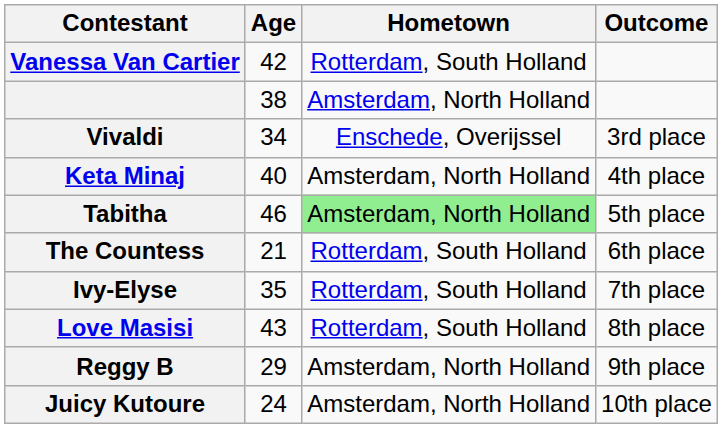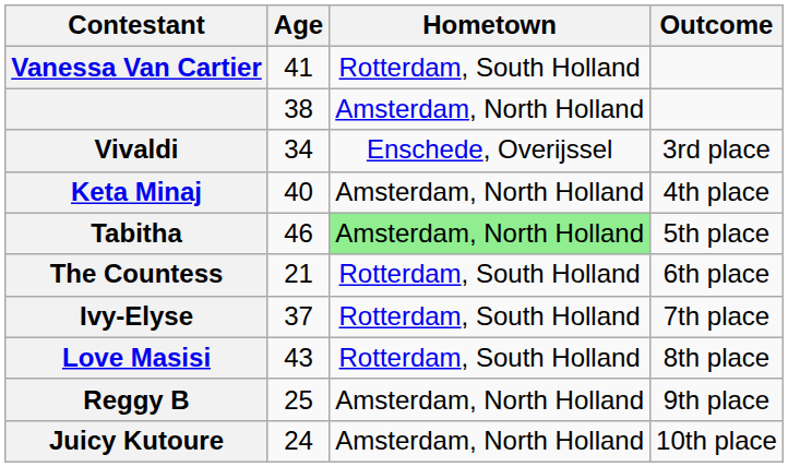 <table class="wikitable sortable" style="text-align:center;">
 <tr>
 <th scope="col">Contestant</th>
 <th scope="col">Age</th>
 <th scope="col">Hometown</th>
 <th scope="col">Outcome</th>
 </tr>
 <tr>
 <th nowrap scope="row"><a href='#'>Vanessa Van Cartier</a></th>
-<td>42</td>
+<td>41</td>
 <td><a href='#'>Rotterdam</a>, South Holland</td>
 <td></td>
 </tr>
 <tr>
 <th scope="row"></th>
 <td>38</td>
 <td nowrap><a href='#'>Amsterdam</a>, North Holland</td>
 <td></td>
 </tr>
 <tr>
 <th scope="row">Vivaldi</th>
 <td>34</td>
 <td><a href='#'>Enschede</a>, Overijssel</td>
 <td>3rd place</td>
 </tr>
 <tr>
 <th scope="row"><a href='#'>Keta Minaj</a></th>
 <td>40</td>
 <td>Amsterdam, North Holland</td>
 <td>4th place</td>
 </tr>
 <tr>
 <th scope="row">Tabitha</th>
 <td>46</td>
 <td style="background: lightgreen;">Amsterdam, North Holland</td>
 <td nowrap>5th place</td>
 </tr>
 <tr>
 <th scope="row">The Countess</th>
 <td>21</td>
 <td><a href='#'>Rotterdam</a>, South Holland</td>
 <td>6th place</td>
 </tr>
 <tr>
 <th scope="row">Ivy-Elyse</th>
-<td>35</td>
+<td>37</td>
 <td><a href='#'>Rotterdam</a>, South Holland</td>
 <td>7th place</td>
 </tr>
 <tr>
 <th scope="row"><a href='#'>Love Masisi</a></th>
 <td>43</td>
 <td><a href='#'>Rotterdam</a>, South Holland</td>
 <td>8th place</td>
 </tr>
 <tr>
 <th scope="row">Reggy B</th>
-<td>29</td>
+<td>25</td>
 <td>Amsterdam, North Holland</td>
 <td>9th place</td>
 </tr>
 <tr>
 <th scope="row">Juicy Kutoure</th>
 <td>24</td>
 <td>Amsterdam, North Holland</td>
 <td>10th place</td>
 </tr>
 </table>
